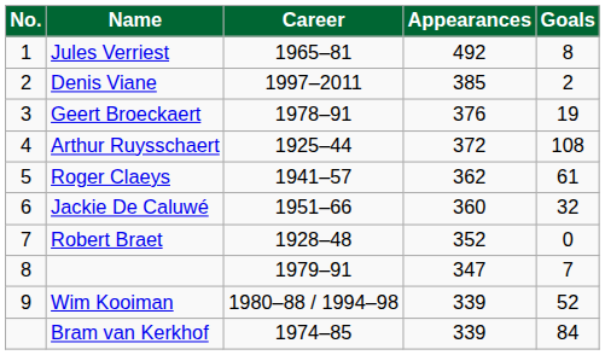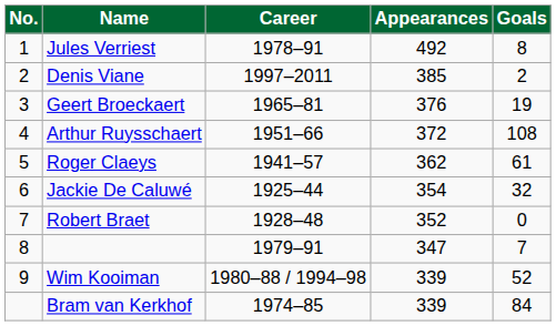 <table class="wikitable" style="text-align:center">
 <tr>
 <th style="color:#FFFFFF; background:#006633;">No.</th>
 <th style="color:#FFFFFF; background:#006633;">Name</th>
 <th style="color:#FFFFFF; background:#006633;">Career</th>
 <th style="color:#FFFFFF; background:#006633;">Appearances</th>
 <th style="color:#FFFFFF; background:#006633;">Goals</th>
 </tr>
 <tr>
 <td>1</td>
 <td align="left"> <a href='#'>Jules Verriest</a></td>
-<td>1965–81</td>
+<td>1978–91</td>
 <td>492</td>
 <td>8</td>
 </tr>
 <tr>
 <td>2</td>
 <td align="left"> <a href='#'>Denis Viane</a></td>
 <td>1997–2011</td>
 <td>385</td>
 <td>2</td>
 </tr>
 <tr>
 <td>3</td>
 <td align="left"> <a href='#'>Geert Broeckaert</a></td>
-<td>1978–91</td>
+<td>1965–81</td>
 <td>376</td>
 <td>19</td>
 </tr>
 <tr>
 <td>4</td>
 <td align="left"> <a href='#'>Arthur Ruysschaert</a></td>
-<td>1925–44</td>
+<td>1951–66</td>
 <td>372</td>
 <td>108</td>
 </tr>
 <tr>
 <td>5</td>
 <td align="left"> <a href='#'>Roger Claeys</a></td>
 <td>1941–57</td>
 <td>362</td>
 <td>61</td>
 </tr>
 <tr>
 <td>6</td>
 <td align="left"> <a href='#'>Jackie De Caluwé</a></td>
-<td>1951–66</td>
-<td>360</td>
+<td>1925–44</td>
+<td>354</td>
 <td>32</td>
 </tr>
 <tr>
 <td>7</td>
 <td align="left"> <a href='#'>Robert Braet</a></td>
 <td>1928–48</td>
 <td>352</td>
 <td>0</td>
 </tr>
 <tr>
 <td>8</td>
 <td align="left"> </td>
 <td>1979–91</td>
 <td>347</td>
 <td>7</td>
 </tr>
 <tr>
 <td>9</td>
 <td align="left"> <a href='#'>Wim Kooiman</a></td>
 <td>1980–88 / 1994–98</td>
 <td>339</td>
 <td>52</td>
 </tr>
 <tr>
 <td></td>
 <td align="left"> <a href='#'>Bram van Kerkhof</a></td>
 <td>1974–85</td>
 <td>339</td>
 <td>84</td>
 </tr>
 </table>
